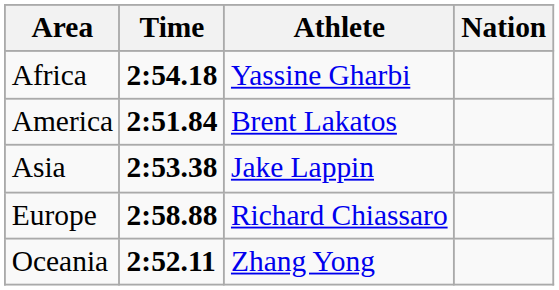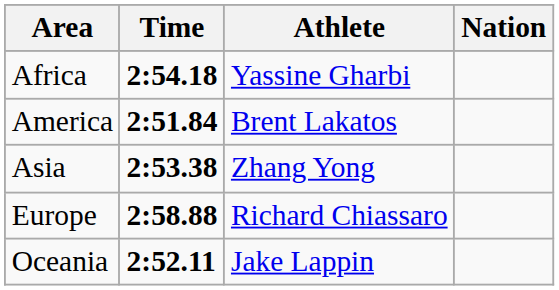 <table class="wikitable">
 <tr>
 <th>Area</th>
 <th>Time</th>
 <th>Athlete</th>
 <th>Nation</th>
 </tr>
 <tr>
 <td>Africa</td>
 <td><strong>2:54.18</strong></td>
 <td><a href='#'>Yassine Gharbi</a></td>
 <td></td>
 </tr>
 <tr>
 <td>America</td>
 <td><strong>2:51.84</strong> </td>
 <td><a href='#'>Brent Lakatos</a></td>
 <td></td>
 </tr>
 <tr>
 <td>Asia</td>
 <td><strong>2:53.38</strong></td>
-<td><a href='#'>Jake Lappin</a></td>
+<td><a href='#'>Zhang Yong</a></td>
 <td></td>
 </tr>
 <tr>
 <td>Europe</td>
 <td><strong>2:58.88</strong></td>
 <td><a href='#'>Richard Chiassaro</a></td>
 <td></td>
 </tr>
 <tr>
 <td>Oceania</td>
 <td><strong>2:52.11</strong></td>
-<td><a href='#'>Zhang Yong</a></td>
+<td><a href='#'>Jake Lappin</a></td>
 <td></td>
 </tr>
 </table>
